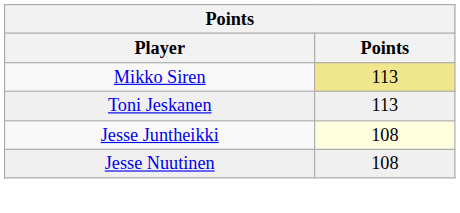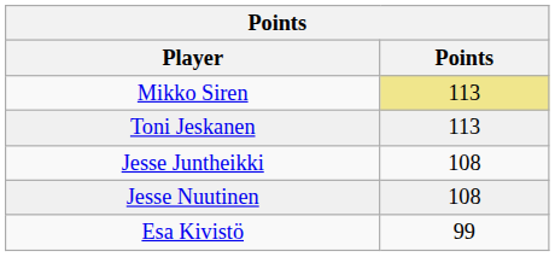 <table class="wikitable" style="text-align:center;" width=25%>
 <tr bgcolor="#e0e0e0">
 <th Colspan=2>Points</th>
 </tr>
 <tr bgcolor="#e0e0e0">
 <th>Player</th>
 <th>Points</th>
 </tr>
 <tr>
 <td><a href='#'>Mikko Siren</a></td>
 <td style="background: khaki;">113</td>
 </tr>
 <tr bgcolor="#f0f0f0">
 <td><a href='#'>Toni Jeskanen</a></td>
 <td>113</td>
 </tr>
 <tr>
 <td><a href='#'>Jesse Juntheikki</a></td>
-<td style="background: lightyellow;">108</td>
+<td>108</td>
 </tr>
 <tr bgcolor="#f0f0f0">
 <td><a href='#'>Jesse Nuutinen</a></td>
 <td>108</td>
 </tr>
+<tr>
+<td><a href='#'>Esa Kivistö</a></td>
+<td>99</td>
+</tr>
 </table>
